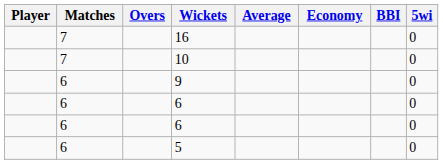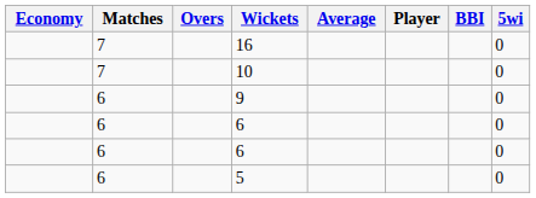 <table class="wikitable sortable" style="width:80%;">
 <tr>
-<th>Player</th>
+<th><a href='#'>Economy</a></th>
 <th>Matches</th>
 <th><a href='#'>Overs</a></th>
 <th><a href='#'>Wickets</a></th>
 <th><a href='#'>Average</a></th>
-<th><a href='#'>Economy</a></th>
+<th>Player</th>
 <th><a href='#'>BBI</a></th>
 <th><a href='#'>5wi</a></th>
 </tr>
 <tr>
 <td></td>
 <td>7</td>
 <td></td>
 <td>16</td>
 <td></td>
 <td></td>
 <td></td>
 <td>0</td>
 </tr>
 <tr>
 <td></td>
 <td>7</td>
 <td></td>
 <td>10</td>
 <td></td>
 <td></td>
 <td></td>
 <td>0</td>
 </tr>
 <tr>
 <td></td>
 <td>6</td>
 <td></td>
 <td>9</td>
 <td></td>
 <td></td>
 <td></td>
 <td>0</td>
 </tr>
 <tr>
 <td></td>
 <td>6</td>
 <td></td>
 <td>6</td>
 <td></td>
 <td></td>
 <td></td>
 <td>0</td>
 </tr>
 <tr>
 <td></td>
 <td>6</td>
 <td></td>
 <td>6</td>
 <td></td>
 <td></td>
 <td></td>
 <td>0</td>
 </tr>
 <tr>
 <td></td>
 <td>6</td>
 <td></td>
 <td>5</td>
 <td></td>
 <td></td>
 <td></td>
 <td>0</td>
 </tr>
 </table>
